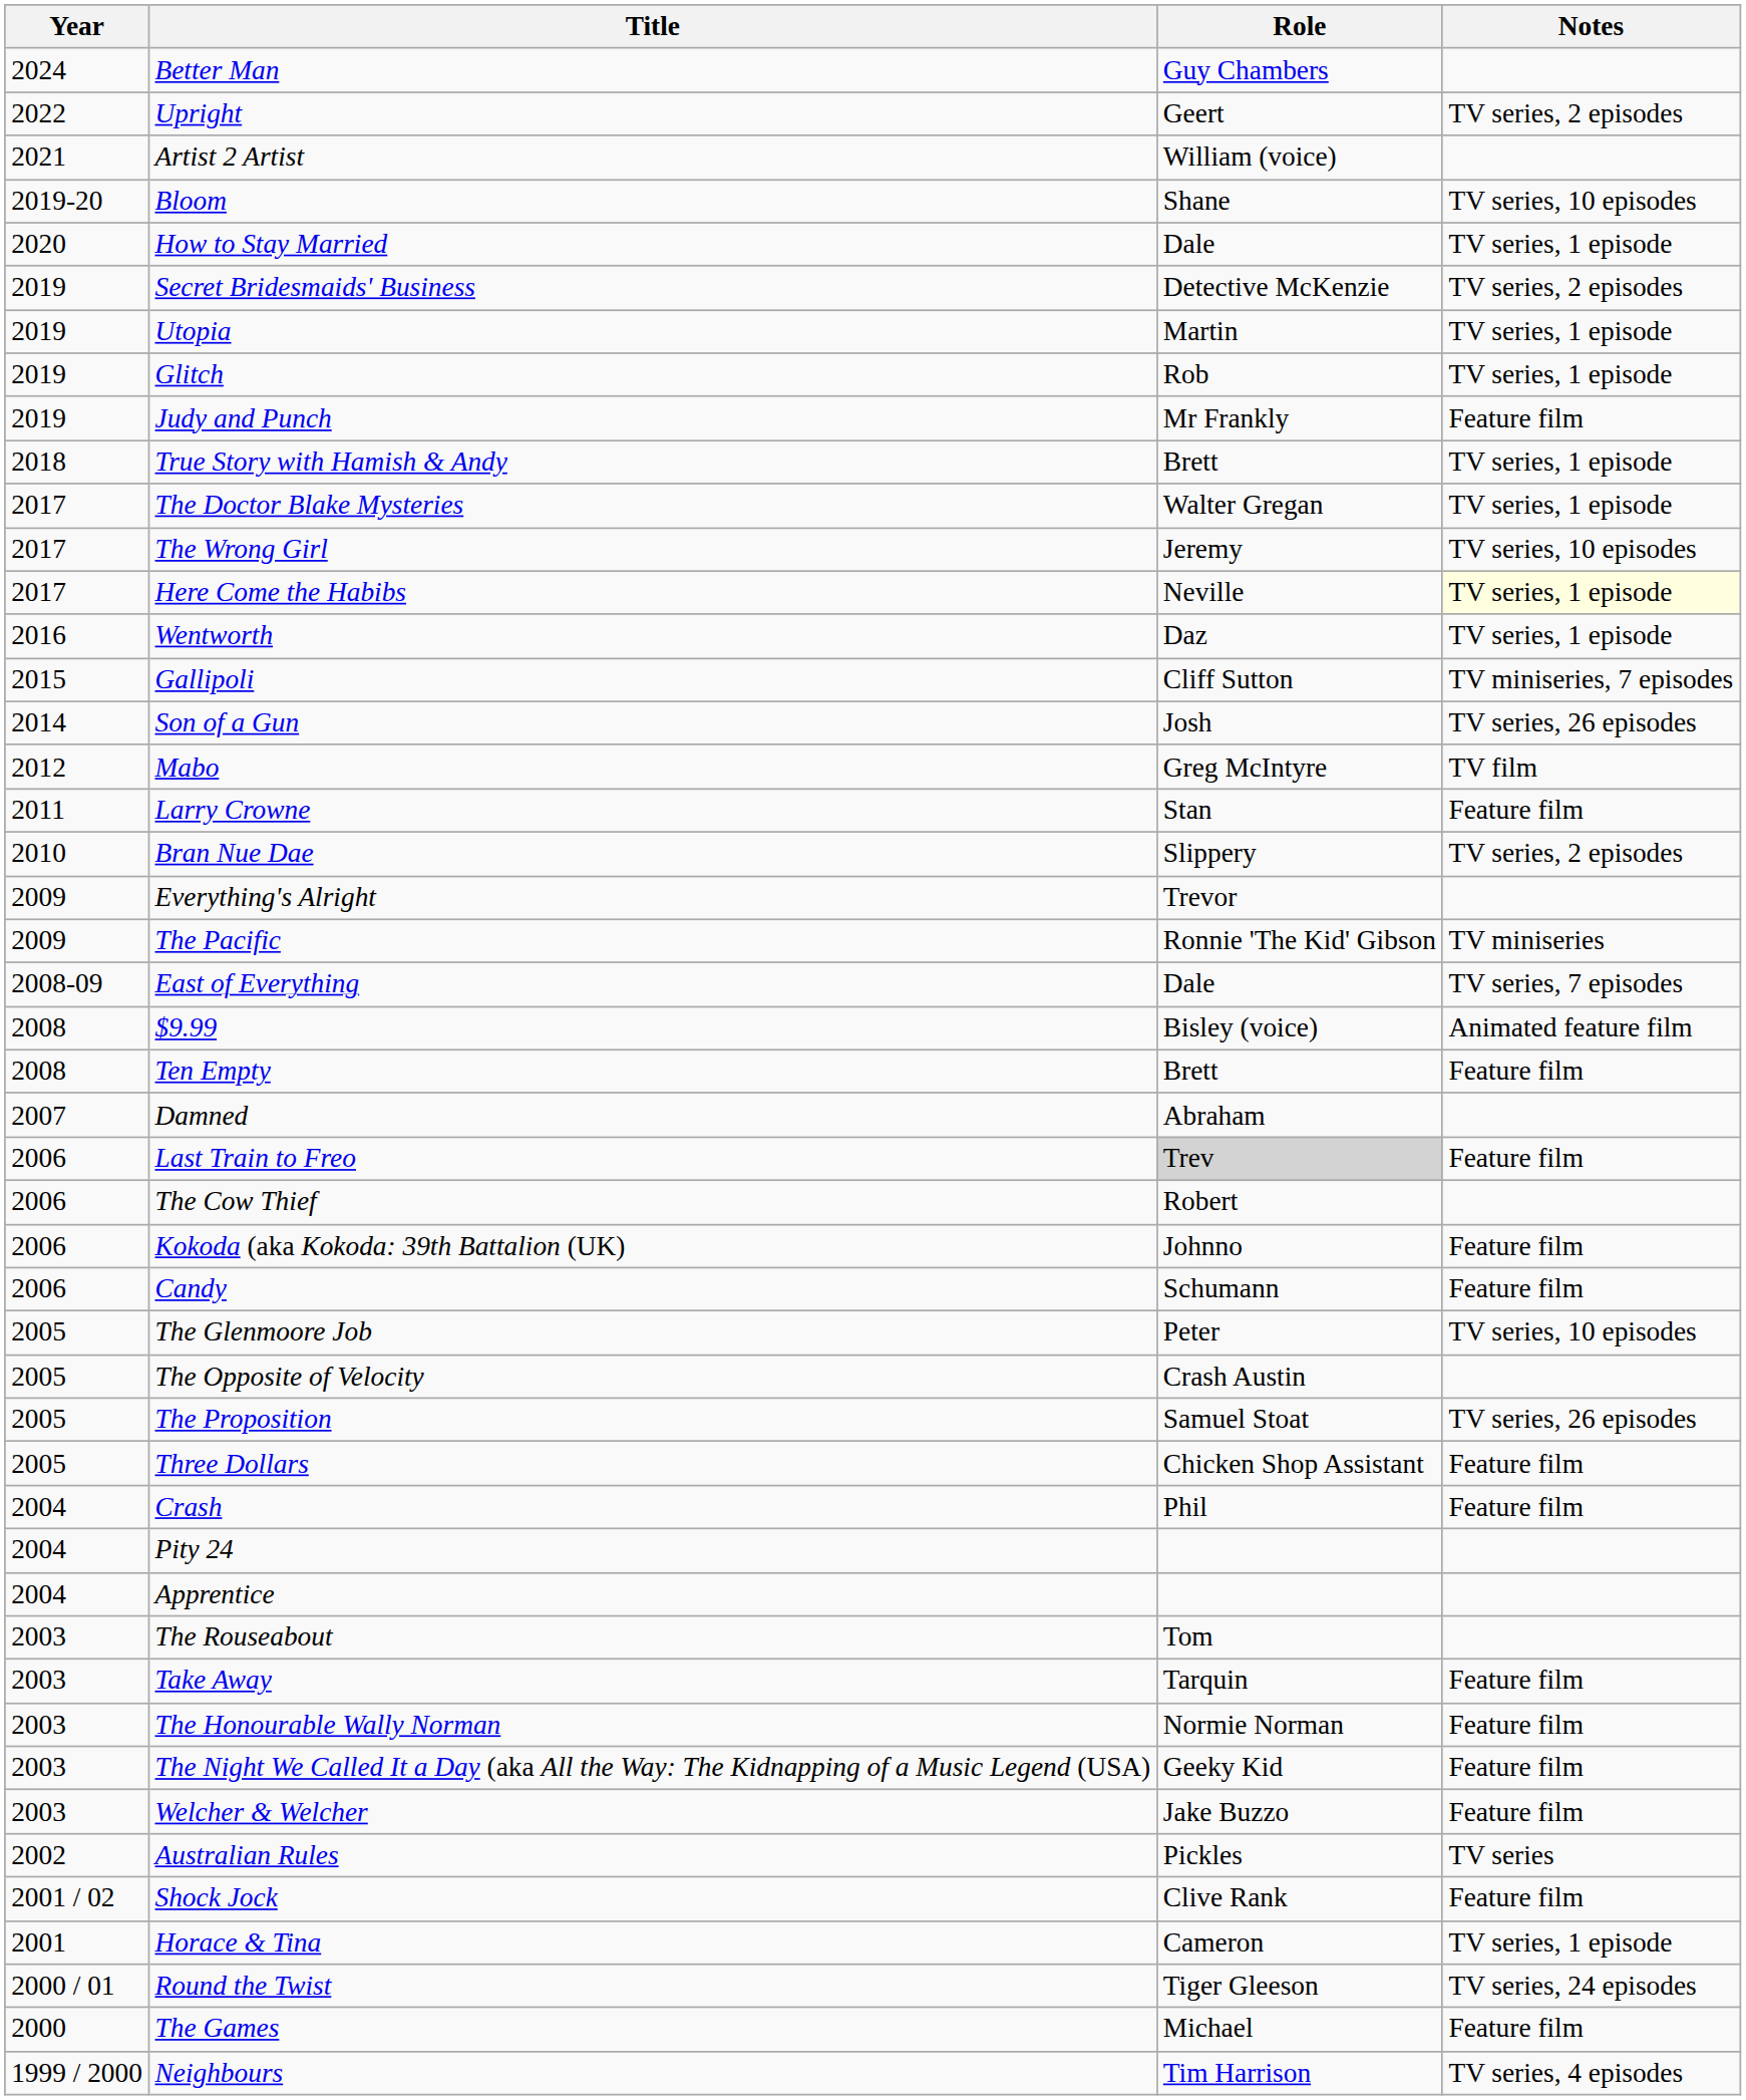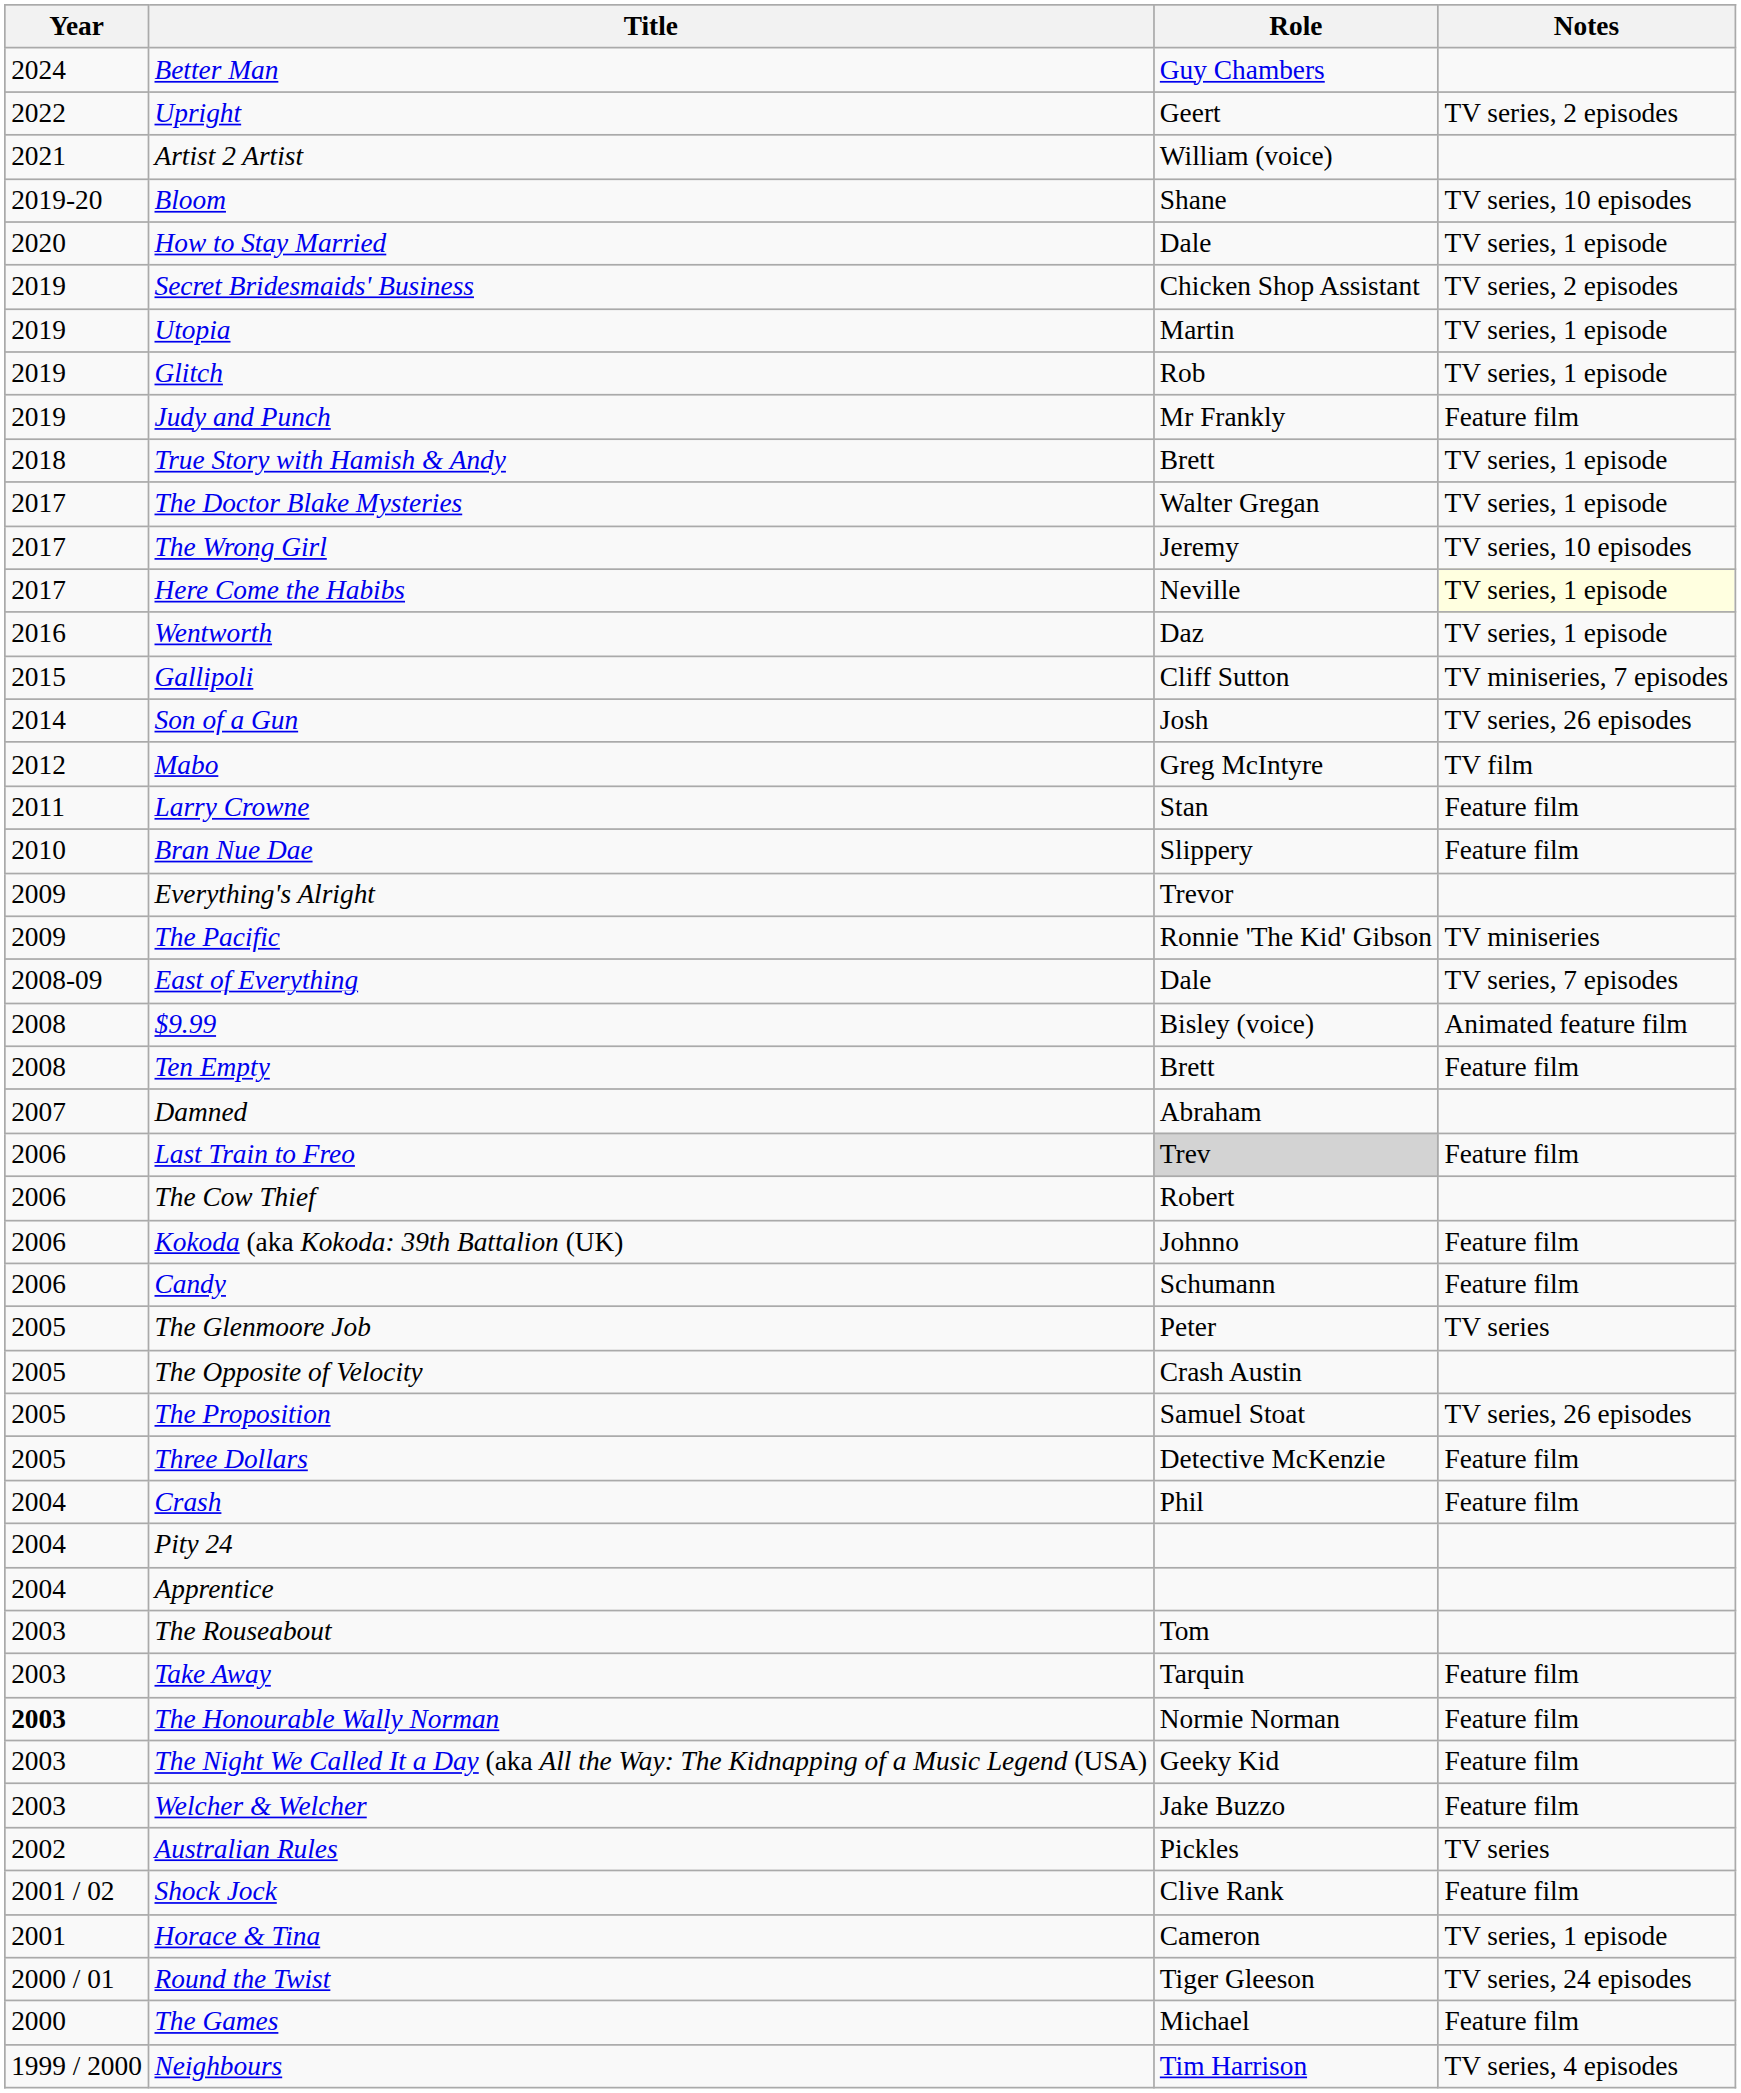 <table class="wikitable">
 <tr>
 <th>Year</th>
 <th>Title</th>
 <th>Role</th>
 <th>Notes</th>
 </tr>
 <tr>
 <td>2024</td>
 <td><em><a href='#'>Better Man</a></em></td>
 <td><a href='#'>Guy Chambers</a></td>
 <td></td>
 </tr>
 <tr>
 <td>2022</td>
 <td><em><a href='#'>Upright</a></em></td>
 <td>Geert</td>
 <td>TV series, 2 episodes</td>
 </tr>
 <tr>
 <td>2021</td>
 <td><em>Artist 2 Artist</em></td>
 <td>William (voice)</td>
 <td></td>
 </tr>
 <tr>
 <td>2019-20</td>
 <td><em><a href='#'>Bloom</a></em></td>
 <td>Shane</td>
 <td>TV series, 10 episodes</td>
 </tr>
 <tr>
 <td>2020</td>
 <td><em><a href='#'>How to Stay Married</a></em></td>
 <td>Dale</td>
 <td>TV series, 1 episode</td>
 </tr>
 <tr>
 <td>2019</td>
 <td><em><a href='#'>Secret Bridesmaids' Business</a></em></td>
-<td>Detective McKenzie</td>
+<td>Chicken Shop Assistant</td>
 <td>TV series, 2 episodes</td>
 </tr>
 <tr>
 <td>2019</td>
 <td><em><a href='#'>Utopia</a></em></td>
 <td>Martin</td>
 <td>TV series, 1 episode</td>
 </tr>
 <tr>
 <td>2019</td>
 <td><em><a href='#'>Glitch</a></em></td>
 <td>Rob</td>
 <td>TV series, 1 episode</td>
 </tr>
 <tr>
 <td>2019</td>
 <td><em><a href='#'>Judy and Punch</a></em></td>
 <td>Mr Frankly</td>
 <td>Feature film</td>
 </tr>
 <tr>
 <td>2018</td>
 <td><em><a href='#'>True Story with Hamish & Andy</a></em></td>
 <td>Brett</td>
 <td>TV series, 1 episode</td>
 </tr>
 <tr>
 <td>2017</td>
 <td><em><a href='#'>The Doctor Blake Mysteries</a></em></td>
 <td>Walter Gregan</td>
 <td>TV series, 1 episode</td>
 </tr>
 <tr>
 <td>2017</td>
 <td><em><a href='#'>The Wrong Girl</a></em></td>
 <td>Jeremy</td>
 <td>TV series, 10 episodes</td>
 </tr>
 <tr>
 <td>2017</td>
 <td><em><a href='#'>Here Come the Habibs</a></em></td>
 <td>Neville</td>
 <td style="background: lightyellow;">TV series, 1 episode</td>
 </tr>
 <tr>
 <td>2016</td>
 <td><em><a href='#'>Wentworth</a></em></td>
 <td>Daz</td>
 <td>TV series, 1 episode</td>
 </tr>
 <tr>
 <td>2015</td>
 <td><em><a href='#'>Gallipoli</a></em></td>
 <td>Cliff Sutton</td>
 <td>TV miniseries, 7 episodes</td>
 </tr>
 <tr>
 <td>2014</td>
 <td><em><a href='#'>Son of a Gun</a></em></td>
 <td>Josh</td>
 <td>TV series, 26 episodes</td>
 </tr>
 <tr>
 <td>2012</td>
 <td><em><a href='#'>Mabo</a></em></td>
 <td>Greg McIntyre</td>
 <td>TV film</td>
 </tr>
 <tr>
 <td>2011</td>
 <td><em><a href='#'>Larry Crowne</a></em></td>
 <td>Stan</td>
 <td>Feature film</td>
 </tr>
 <tr>
 <td>2010</td>
 <td><em><a href='#'>Bran Nue Dae</a></em></td>
 <td>Slippery</td>
-<td>TV series, 2 episodes</td>
+<td>Feature film</td>
 </tr>
 <tr>
 <td>2009</td>
 <td><em>Everything's Alright</em></td>
 <td>Trevor</td>
 <td></td>
 </tr>
 <tr>
 <td>2009</td>
 <td><em><a href='#'>The Pacific</a></em></td>
 <td>Ronnie 'The Kid' Gibson</td>
 <td>TV miniseries</td>
 </tr>
 <tr>
 <td>2008-09</td>
 <td><em><a href='#'>East of Everything</a></em></td>
 <td>Dale</td>
 <td>TV series, 7 episodes</td>
 </tr>
 <tr>
 <td>2008</td>
 <td><em><a href='#'>$9.99</a></em></td>
 <td>Bisley (voice)</td>
 <td>Animated feature film</td>
 </tr>
 <tr>
 <td>2008</td>
 <td><em><a href='#'>Ten Empty</a></em></td>
 <td>Brett</td>
 <td>Feature film</td>
 </tr>
 <tr>
 <td>2007</td>
 <td><em>Damned</em></td>
 <td>Abraham</td>
 <td></td>
 </tr>
 <tr>
 <td>2006</td>
 <td><em><a href='#'>Last Train to Freo</a></em></td>
 <td style="background: lightgrey;">Trev</td>
 <td>Feature film</td>
 </tr>
 <tr>
 <td>2006</td>
 <td><em>The Cow Thief</em></td>
 <td>Robert</td>
 <td></td>
 </tr>
 <tr>
 <td>2006</td>
 <td><em><a href='#'>Kokoda</a></em> (aka <em>Kokoda: 39th Battalion</em> (UK)</td>
 <td>Johnno</td>
 <td>Feature film</td>
 </tr>
 <tr>
 <td>2006</td>
 <td><em><a href='#'>Candy</a></em></td>
 <td>Schumann</td>
 <td>Feature film</td>
 </tr>
 <tr>
 <td>2005</td>
 <td><em>The Glenmoore Job</em></td>
 <td>Peter</td>
-<td>TV series, 10 episodes</td>
+<td>TV series</td>
 </tr>
 <tr>
 <td>2005</td>
 <td><em>The Opposite of Velocity</em></td>
 <td>Crash Austin</td>
 <td></td>
 </tr>
 <tr>
 <td>2005</td>
 <td><em><a href='#'>The Proposition</a></em></td>
 <td>Samuel Stoat</td>
 <td>TV series, 26 episodes</td>
 </tr>
 <tr>
 <td>2005</td>
 <td><em><a href='#'>Three Dollars</a></em></td>
-<td>Chicken Shop Assistant</td>
+<td>Detective McKenzie</td>
 <td>Feature film</td>
 </tr>
 <tr>
 <td>2004</td>
 <td><em><a href='#'>Crash</a></em></td>
 <td>Phil</td>
 <td>Feature film</td>
 </tr>
 <tr>
 <td>2004</td>
 <td><em>Pity 24</em></td>
 <td></td>
 <td></td>
 </tr>
 <tr>
 <td>2004</td>
 <td><em>Apprentice</em></td>
 <td></td>
 <td></td>
 </tr>
 <tr>
 <td>2003</td>
 <td><em>The Rouseabout</em></td>
 <td>Tom</td>
 <td></td>
 </tr>
 <tr>
 <td>2003</td>
 <td><em><a href='#'>Take Away</a></em></td>
 <td>Tarquin</td>
 <td>Feature film</td>
 </tr>
 <tr>
-<td>2003</td>
+<td><strong>2003</strong></td>
 <td><em><a href='#'>The Honourable Wally Norman</a></em></td>
 <td>Normie Norman</td>
 <td>Feature film</td>
 </tr>
 <tr>
 <td>2003</td>
 <td><em><a href='#'>The Night We Called It a Day</a></em> (aka <em>All the Way: The Kidnapping of a Music Legend</em> (USA)</td>
 <td>Geeky Kid</td>
 <td>Feature film</td>
 </tr>
 <tr>
 <td>2003</td>
 <td><em><a href='#'>Welcher & Welcher</a></em></td>
 <td>Jake Buzzo</td>
 <td>Feature film</td>
 </tr>
 <tr>
 <td>2002</td>
 <td><em><a href='#'>Australian Rules</a></em></td>
 <td>Pickles</td>
 <td>TV series</td>
 </tr>
 <tr>
 <td>2001 / 02</td>
 <td><em><a href='#'>Shock Jock</a></em></td>
 <td>Clive Rank</td>
 <td>Feature film</td>
 </tr>
 <tr>
 <td>2001</td>
 <td><em><a href='#'>Horace & Tina</a></em></td>
 <td>Cameron</td>
 <td>TV series, 1 episode</td>
 </tr>
 <tr>
 <td>2000 / 01</td>
 <td><em><a href='#'>Round the Twist</a></em></td>
 <td>Tiger Gleeson</td>
 <td>TV series, 24 episodes</td>
 </tr>
 <tr>
 <td>2000</td>
 <td><em><a href='#'>The Games</a></em></td>
 <td>Michael</td>
 <td>Feature film</td>
 </tr>
 <tr>
 <td>1999 / 2000</td>
 <td><em><a href='#'>Neighbours</a></em></td>
 <td><a href='#'>Tim Harrison</a></td>
 <td>TV series, 4 episodes</td>
 </tr>
 </table>
